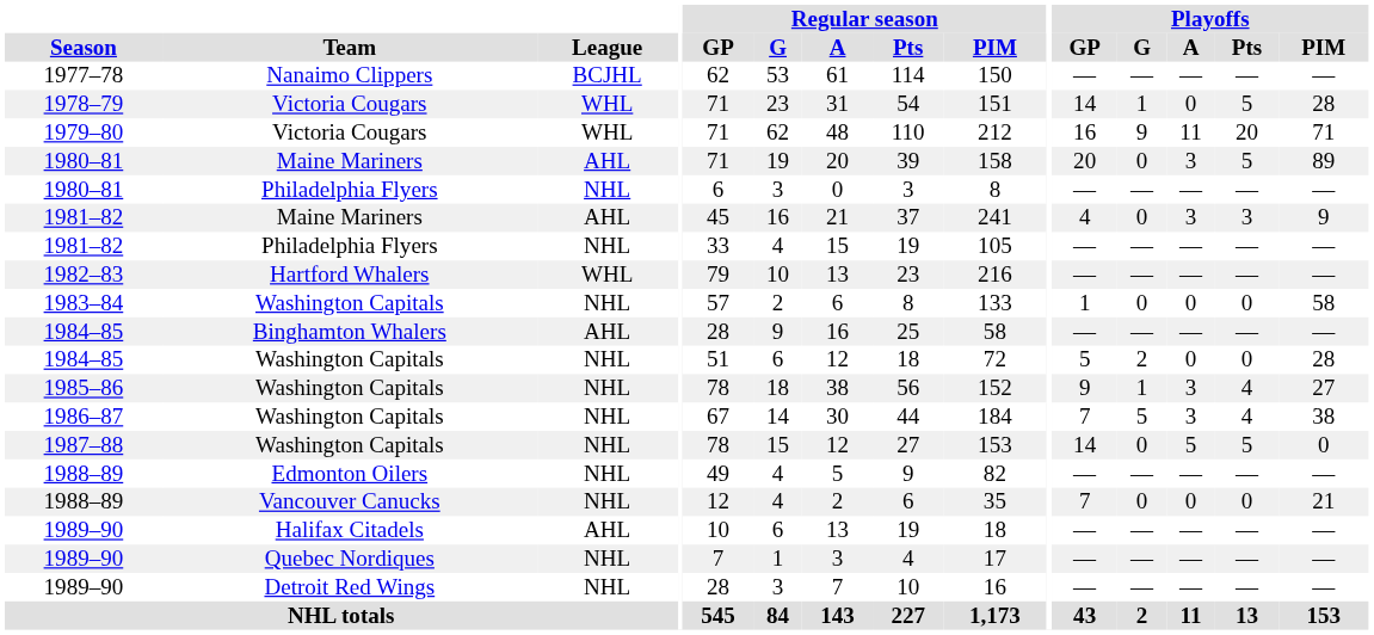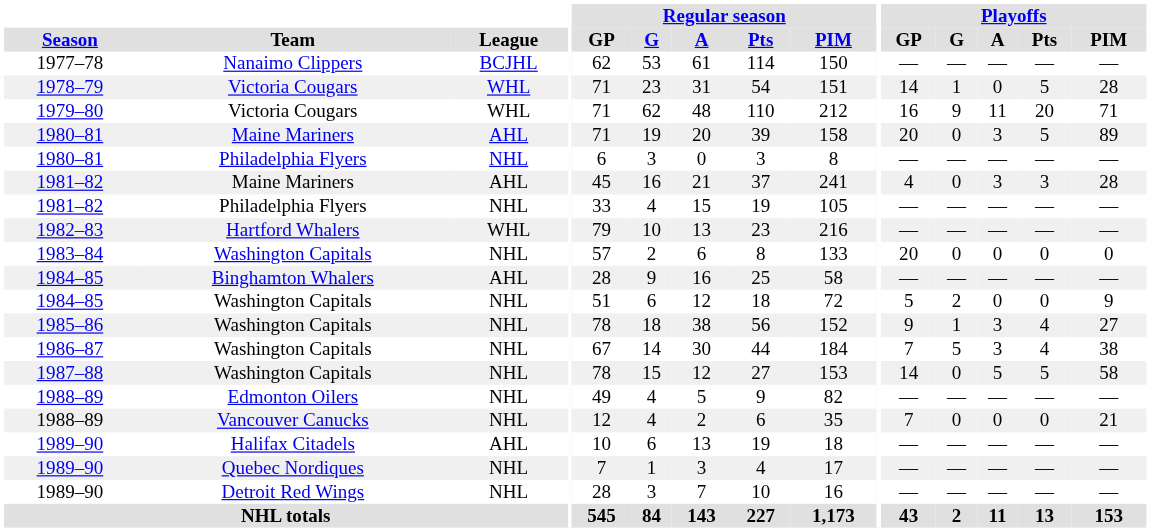 <table border="0" cellpadding="1" cellspacing="0" style="text-align:center; width:60em;">
 <tr bgcolor="#e0e0e0">
 <th colspan="3" bgcolor="#ffffff"></th>
 <th rowspan="99" bgcolor="#ffffff"></th>
 <th colspan="5"><a href='#'>Regular season</a></th>
 <th rowspan="99" bgcolor="#ffffff"></th>
 <th colspan="5"><a href='#'>Playoffs</a></th>
 </tr>
 <tr bgcolor="#e0e0e0">
 <th><a href='#'>Season</a></th>
 <th>Team</th>
 <th>League</th>
 <th>GP</th>
 <th><a href='#'>G</a></th>
 <th><a href='#'>A</a></th>
 <th><a href='#'>Pts</a></th>
 <th><a href='#'>PIM</a></th>
 <th>GP</th>
 <th>G</th>
 <th>A</th>
 <th>Pts</th>
 <th>PIM</th>
 </tr>
 <tr>
 <td>1977–78</td>
 <td><a href='#'>Nanaimo Clippers</a></td>
 <td><a href='#'>BCJHL</a></td>
 <td>62</td>
 <td>53</td>
 <td>61</td>
 <td>114</td>
 <td>150</td>
 <td>—</td>
 <td>—</td>
 <td>—</td>
 <td>—</td>
 <td>—</td>
 </tr>
 <tr bgcolor="#f0f0f0">
 <td><a href='#'>1978–79</a></td>
 <td><a href='#'>Victoria Cougars</a></td>
 <td><a href='#'>WHL</a></td>
 <td>71</td>
 <td>23</td>
 <td>31</td>
 <td>54</td>
 <td>151</td>
 <td>14</td>
 <td>1</td>
 <td>0</td>
 <td>5</td>
 <td>28</td>
 </tr>
 <tr>
 <td><a href='#'>1979–80</a></td>
 <td>Victoria Cougars</td>
 <td>WHL</td>
 <td>71</td>
 <td>62</td>
 <td>48</td>
 <td>110</td>
 <td>212</td>
 <td>16</td>
 <td>9</td>
 <td>11</td>
 <td>20</td>
 <td>71</td>
 </tr>
 <tr bgcolor="#f0f0f0">
 <td><a href='#'>1980–81</a></td>
 <td><a href='#'>Maine Mariners</a></td>
 <td><a href='#'>AHL</a></td>
 <td>71</td>
 <td>19</td>
 <td>20</td>
 <td>39</td>
 <td>158</td>
 <td>20</td>
 <td>0</td>
 <td>3</td>
 <td>5</td>
 <td>89</td>
 </tr>
 <tr>
 <td><a href='#'>1980–81</a></td>
 <td><a href='#'>Philadelphia Flyers</a></td>
 <td><a href='#'>NHL</a></td>
 <td>6</td>
 <td>3</td>
 <td>0</td>
 <td>3</td>
 <td>8</td>
 <td>—</td>
 <td>—</td>
 <td>—</td>
 <td>—</td>
 <td>—</td>
 </tr>
 <tr bgcolor="#f0f0f0">
 <td><a href='#'>1981–82</a></td>
 <td>Maine Mariners</td>
 <td>AHL</td>
 <td>45</td>
 <td>16</td>
 <td>21</td>
 <td>37</td>
 <td>241</td>
 <td>4</td>
 <td>0</td>
 <td>3</td>
 <td>3</td>
-<td>9</td>
+<td>28</td>
 </tr>
 <tr>
 <td><a href='#'>1981–82</a></td>
 <td>Philadelphia Flyers</td>
 <td>NHL</td>
 <td>33</td>
 <td>4</td>
 <td>15</td>
 <td>19</td>
 <td>105</td>
 <td>—</td>
 <td>—</td>
 <td>—</td>
 <td>—</td>
 <td>—</td>
 </tr>
 <tr bgcolor="#f0f0f0">
 <td><a href='#'>1982–83</a></td>
 <td><a href='#'>Hartford Whalers</a></td>
 <td>WHL</td>
 <td>79</td>
 <td>10</td>
 <td>13</td>
 <td>23</td>
 <td>216</td>
 <td>—</td>
 <td>—</td>
 <td>—</td>
 <td>—</td>
 <td>—</td>
 </tr>
 <tr>
 <td><a href='#'>1983–84</a></td>
 <td><a href='#'>Washington Capitals</a></td>
 <td>NHL</td>
 <td>57</td>
 <td>2</td>
 <td>6</td>
 <td>8</td>
 <td>133</td>
-<td>1</td>
+<td>20</td>
 <td>0</td>
 <td>0</td>
 <td>0</td>
-<td>58</td>
+<td>0</td>
 </tr>
 <tr bgcolor="#f0f0f0">
 <td><a href='#'>1984–85</a></td>
 <td><a href='#'>Binghamton Whalers</a></td>
 <td>AHL</td>
 <td>28</td>
 <td>9</td>
 <td>16</td>
 <td>25</td>
 <td>58</td>
 <td>—</td>
 <td>—</td>
 <td>—</td>
 <td>—</td>
 <td>—</td>
 </tr>
 <tr>
 <td><a href='#'>1984–85</a></td>
 <td>Washington Capitals</td>
 <td>NHL</td>
 <td>51</td>
 <td>6</td>
 <td>12</td>
 <td>18</td>
 <td>72</td>
 <td>5</td>
 <td>2</td>
 <td>0</td>
 <td>0</td>
-<td>28</td>
+<td>9</td>
 </tr>
 <tr bgcolor="#f0f0f0">
 <td><a href='#'>1985–86</a></td>
 <td>Washington Capitals</td>
 <td>NHL</td>
 <td>78</td>
 <td>18</td>
 <td>38</td>
 <td>56</td>
 <td>152</td>
 <td>9</td>
 <td>1</td>
 <td>3</td>
 <td>4</td>
 <td>27</td>
 </tr>
 <tr>
 <td><a href='#'>1986–87</a></td>
 <td>Washington Capitals</td>
 <td>NHL</td>
 <td>67</td>
 <td>14</td>
 <td>30</td>
 <td>44</td>
 <td>184</td>
 <td>7</td>
 <td>5</td>
 <td>3</td>
 <td>4</td>
 <td>38</td>
 </tr>
 <tr bgcolor="#f0f0f0">
 <td><a href='#'>1987–88</a></td>
 <td>Washington Capitals</td>
 <td>NHL</td>
 <td>78</td>
 <td>15</td>
 <td>12</td>
 <td>27</td>
 <td>153</td>
 <td>14</td>
 <td>0</td>
 <td>5</td>
 <td>5</td>
-<td>0</td>
+<td>58</td>
 </tr>
 <tr>
 <td><a href='#'>1988–89</a></td>
 <td><a href='#'>Edmonton Oilers</a></td>
 <td>NHL</td>
 <td>49</td>
 <td>4</td>
 <td>5</td>
 <td>9</td>
 <td>82</td>
 <td>—</td>
 <td>—</td>
 <td>—</td>
 <td>—</td>
 <td>—</td>
 </tr>
 <tr bgcolor="#f0f0f0">
 <td>1988–89</td>
 <td><a href='#'>Vancouver Canucks</a></td>
 <td>NHL</td>
 <td>12</td>
 <td>4</td>
 <td>2</td>
 <td>6</td>
 <td>35</td>
 <td>7</td>
 <td>0</td>
 <td>0</td>
 <td>0</td>
 <td>21</td>
 </tr>
 <tr>
 <td><a href='#'>1989–90</a></td>
 <td><a href='#'>Halifax Citadels</a></td>
 <td>AHL</td>
 <td>10</td>
 <td>6</td>
 <td>13</td>
 <td>19</td>
 <td>18</td>
 <td>—</td>
 <td>—</td>
 <td>—</td>
 <td>—</td>
 <td>—</td>
 </tr>
 <tr bgcolor="#f0f0f0">
 <td><a href='#'>1989–90</a></td>
 <td><a href='#'>Quebec Nordiques</a></td>
 <td>NHL</td>
 <td>7</td>
 <td>1</td>
 <td>3</td>
 <td>4</td>
 <td>17</td>
 <td>—</td>
 <td>—</td>
 <td>—</td>
 <td>—</td>
 <td>—</td>
 </tr>
 <tr>
 <td>1989–90</td>
 <td><a href='#'>Detroit Red Wings</a></td>
 <td>NHL</td>
 <td>28</td>
 <td>3</td>
 <td>7</td>
 <td>10</td>
 <td>16</td>
 <td>—</td>
 <td>—</td>
 <td>—</td>
 <td>—</td>
 <td>—</td>
 </tr>
 <tr bgcolor="#e0e0e0">
 <th colspan="3">NHL totals</th>
 <th>545</th>
 <th>84</th>
 <th>143</th>
 <th>227</th>
 <th>1,173</th>
 <th>43</th>
 <th>2</th>
 <th>11</th>
 <th>13</th>
 <th>153</th>
 </tr>
 </table>
